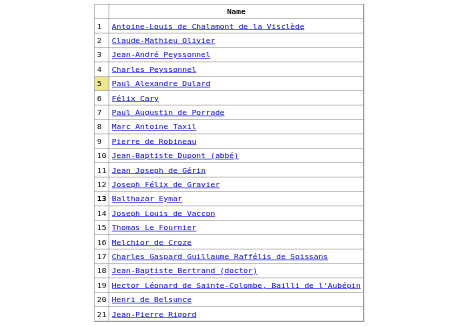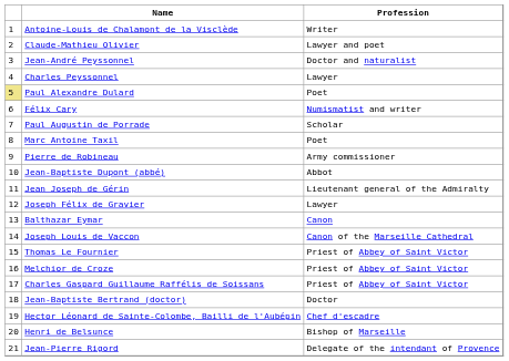 <table align="center" rules="all" cellspacing="0" cellpadding="4" style="border: 1px solid #999999; border-right: 2px solid #999999; border-bottom:2px solid #999999">
 <tr>
 <th></th>
 <th>Name</th>
+<th>Profession</th>
 </tr>
 <tr>
 <td>1</td>
 <td><a href='#'>Antoine-Louis de Chalamont de la Visclède</a></td>
+<td>Writer</td>
 </tr>
 <tr>
 <td>2</td>
 <td><a href='#'>Claude-Mathieu Olivier</a></td>
+<td>Lawyer and poet</td>
 </tr>
 <tr>
 <td>3</td>
 <td><a href='#'>Jean-André Peyssonnel</a></td>
+<td>Doctor and <a href='#'>naturalist</a></td>
 </tr>
 <tr>
 <td>4</td>
 <td><a href='#'>Charles Peyssonnel</a></td>
+<td>Lawyer</td>
 </tr>
 <tr>
 <td style="background: khaki;">5</td>
 <td><a href='#'>Paul Alexandre Dulard</a></td>
+<td>Poet</td>
 </tr>
 <tr>
 <td>6</td>
 <td><a href='#'>Félix Cary</a></td>
+<td><a href='#'>Numismatist</a> and writer</td>
 </tr>
 <tr>
 <td>7</td>
 <td><a href='#'>Paul Augustin de Porrade</a></td>
+<td>Scholar</td>
 </tr>
 <tr>
 <td>8</td>
 <td><a href='#'>Marc Antoine Taxil</a></td>
+<td>Poet</td>
 </tr>
 <tr>
 <td>9</td>
 <td><a href='#'>Pierre de Robineau</a></td>
+<td>Army commissioner</td>
 </tr>
 <tr>
 <td>10</td>
 <td><a href='#'>Jean-Baptiste Dupont (abbé)</a></td>
+<td>Abbot</td>
 </tr>
 <tr>
 <td>11</td>
 <td><a href='#'>Jean Joseph de Gérin</a></td>
+<td>Lieutenant general of the Admiralty</td>
 </tr>
 <tr>
 <td>12</td>
 <td><a href='#'>Joseph Félix de Gravier</a></td>
+<td>Lawyer</td>
 </tr>
 <tr>
-<td><strong>13</strong></td>
+<td>13</td>
 <td><a href='#'>Balthazar Eymar</a></td>
+<td><a href='#'>Canon</a></td>
 </tr>
 <tr>
 <td>14</td>
 <td><a href='#'>Joseph Louis de Vaccon</a></td>
+<td><a href='#'>Canon</a> of the <a href='#'>Marseille Cathedral</a></td>
 </tr>
 <tr>
 <td>15</td>
 <td><a href='#'>Thomas Le Fournier</a></td>
+<td>Priest of <a href='#'>Abbey of Saint Victor</a></td>
 </tr>
 <tr>
 <td>16</td>
 <td><a href='#'>Melchior de Croze</a></td>
+<td>Priest of <a href='#'>Abbey of Saint Victor</a></td>
 </tr>
 <tr>
 <td>17</td>
 <td><a href='#'>Charles Gaspard Guillaume Raffélis de Soissans</a></td>
+<td>Priest of <a href='#'>Abbey of Saint Victor</a></td>
 </tr>
 <tr>
 <td>18</td>
 <td><a href='#'>Jean-Baptiste Bertrand (doctor)</a></td>
+<td>Doctor</td>
 </tr>
 <tr>
 <td>19</td>
 <td><a href='#'>Hector Léonard de Sainte-Colombe, Bailli de l'Aubépin</a></td>
+<td><a href='#'>Chef d'escadre</a></td>
 </tr>
 <tr>
 <td>20</td>
 <td><a href='#'>Henri de Belsunce</a></td>
+<td>Bishop of <a href='#'>Marseille</a></td>
 </tr>
 <tr>
 <td>21</td>
 <td><a href='#'>Jean-Pierre Rigord</a></td>
+<td>Delegate of the <a href='#'>intendant</a> of <a href='#'>Provence</a></td>
 </tr>
 </table>
